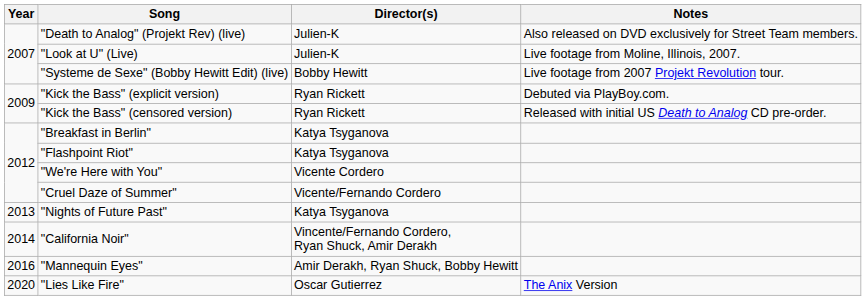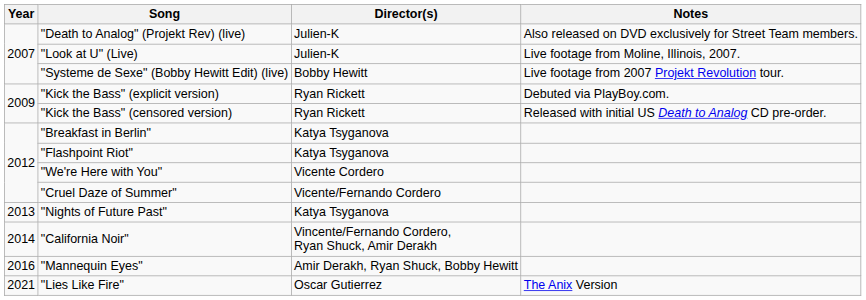 <table class="wikitable">
 <tr>
 <th>Year</th>
 <th>Song</th>
 <th>Director(s)</th>
 <th>Notes</th>
 </tr>
 <tr>
 <td rowspan="3" style="text-align:center;">2007</td>
 <td>"Death to Analog" (Projekt Rev) (live)</td>
 <td>Julien-K</td>
 <td>Also released on DVD exclusively for Street Team members.</td>
 </tr>
 <tr>
 <td>"Look at U" (Live)</td>
 <td>Julien-K</td>
 <td>Live footage from Moline, Illinois, 2007.</td>
 </tr>
 <tr>
 <td>"Systeme de Sexe" (Bobby Hewitt Edit) (live)</td>
 <td>Bobby Hewitt</td>
 <td>Live footage from 2007 <a href='#'>Projekt Revolution</a> tour.</td>
 </tr>
 <tr>
 <td rowspan="2" style="text-align:center;">2009</td>
 <td>"Kick the Bass" (explicit version)</td>
 <td>Ryan Rickett</td>
 <td>Debuted via PlayBoy.com.</td>
 </tr>
 <tr>
 <td>"Kick the Bass" (censored version)</td>
 <td>Ryan Rickett</td>
 <td>Released with initial US <em><a href='#'>Death to Analog</a></em> CD pre-order.</td>
 </tr>
 <tr>
 <td rowspan="4" style="text-align:center;">2012</td>
 <td>"Breakfast in Berlin"</td>
 <td>Katya Tsyganova</td>
 <td></td>
 </tr>
 <tr>
 <td>"Flashpoint Riot"</td>
 <td>Katya Tsyganova</td>
 <td></td>
 </tr>
 <tr>
 <td>"We're Here with You"</td>
 <td>Vicente Cordero</td>
 <td></td>
 </tr>
 <tr>
 <td>"Cruel Daze of Summer"</td>
 <td>Vicente/Fernando Cordero</td>
 <td></td>
 </tr>
 <tr>
 <td style="text-align:center;">2013</td>
 <td>"Nights of Future Past"</td>
 <td>Katya Tsyganova</td>
 <td></td>
 </tr>
 <tr>
 <td style="text-align:center;">2014</td>
 <td>"California Noir"</td>
 <td>Vincente/Fernando Cordero,<br>Ryan Shuck, Amir Derakh</td>
 <td></td>
 </tr>
 <tr>
 <td style="text-align:center;">2016</td>
 <td>"Mannequin Eyes"</td>
 <td>Amir Derakh, Ryan Shuck, Bobby Hewitt</td>
 <td></td>
 </tr>
 <tr>
-<td style="text-align:center;">2020</td>
+<td style="text-align:center;">2021</td>
 <td>"Lies Like Fire"</td>
 <td>Oscar Gutierrez</td>
 <td><a href='#'>The Anix</a> Version</td>
 </tr>
 </table>
